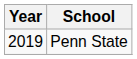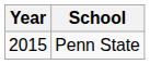 <table class="wikitable">
 <tr>
 <th>Year</th>
 <th>School</th>
 </tr>
 <tr>
-<td>2019</td>
+<td>2015</td>
 <td>Penn State</td>
 </tr>
 <tr>
 </tr>
 </table>
